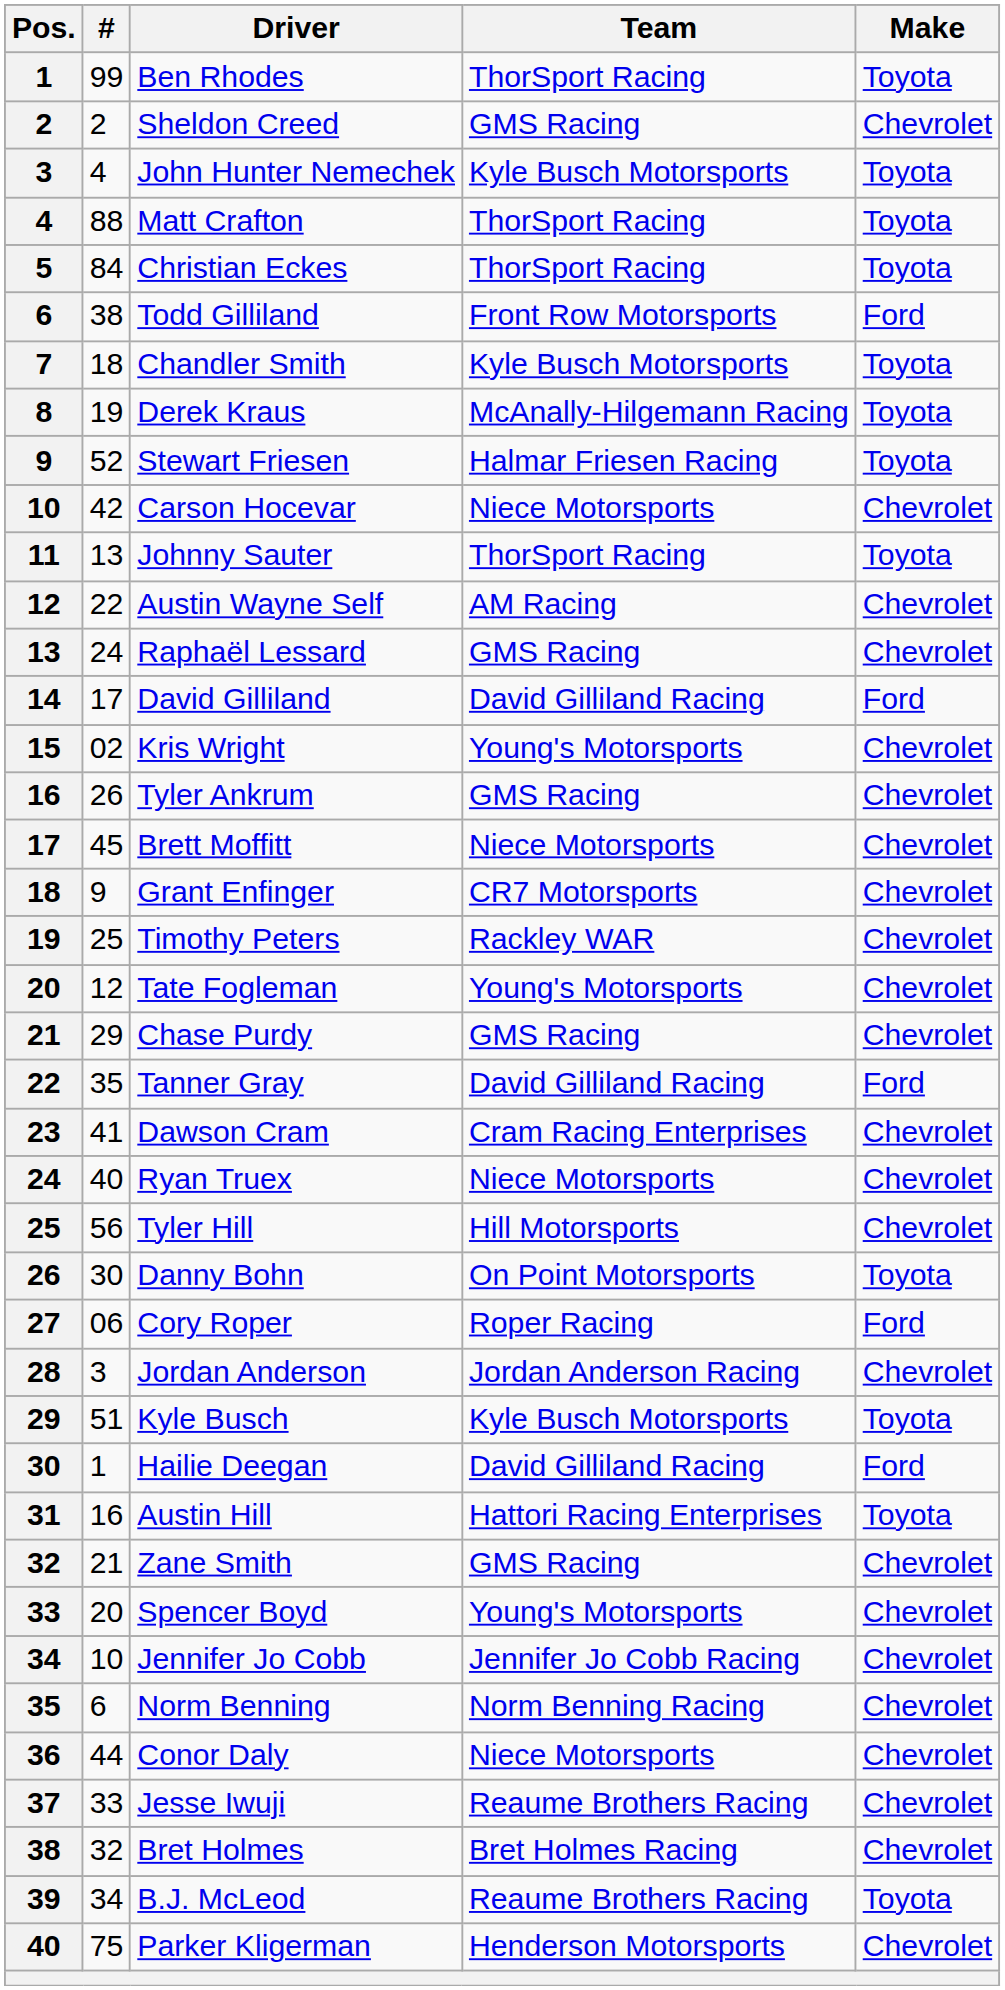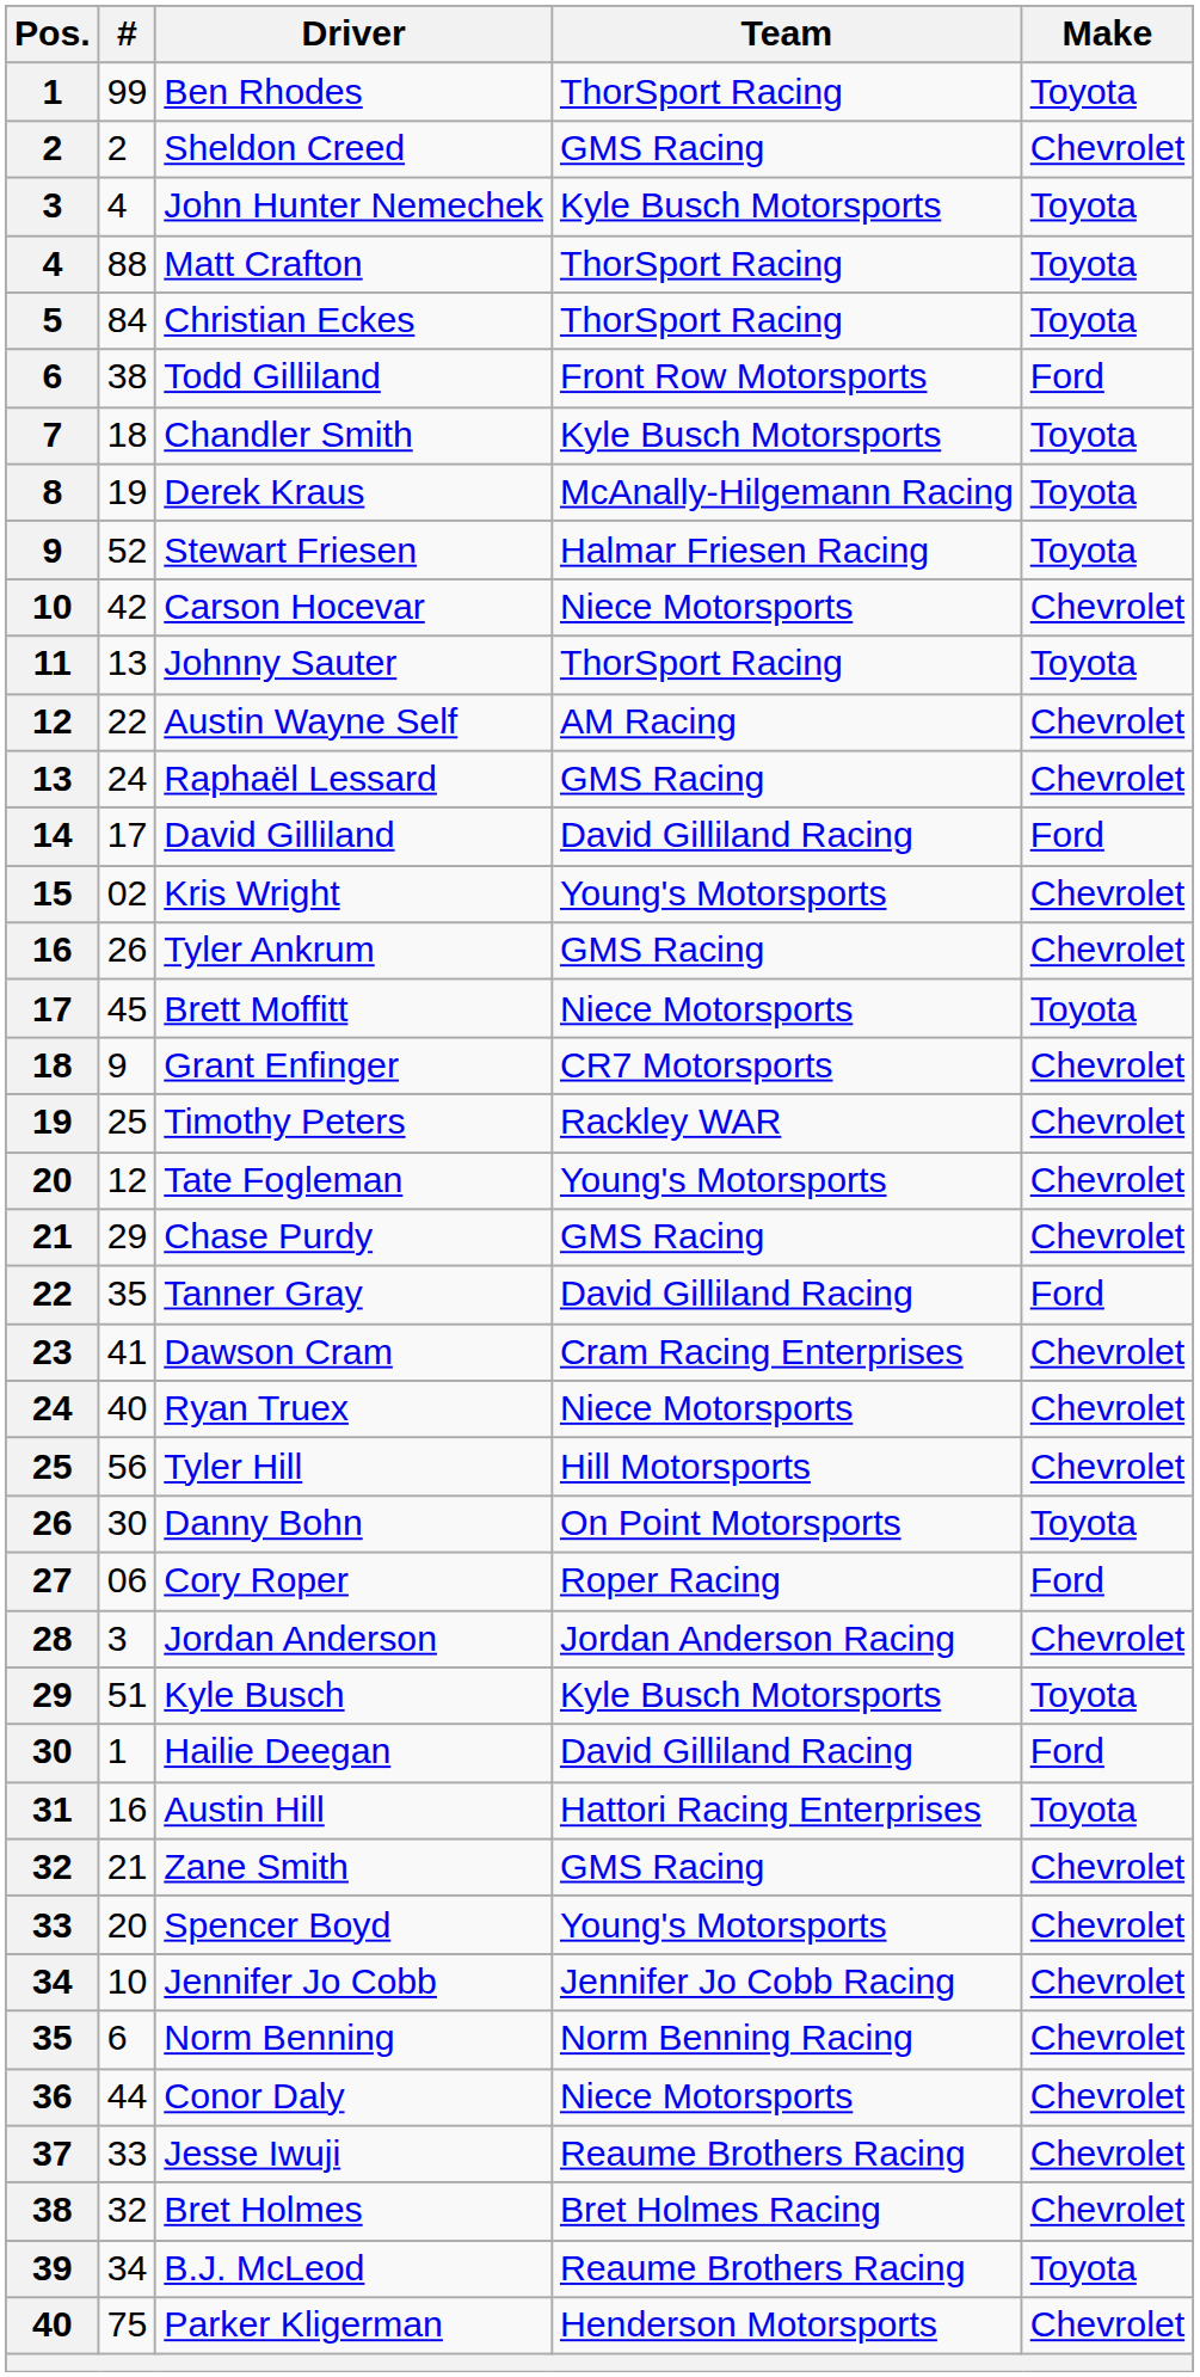 <table class="wikitable">
 <tr>
 <th>Pos.</th>
 <th>#</th>
 <th>Driver</th>
 <th>Team</th>
 <th>Make</th>
 </tr>
 <tr>
 <th>1</th>
 <td>99</td>
 <td><a href='#'>Ben Rhodes</a></td>
 <td><a href='#'>ThorSport Racing</a></td>
 <td><a href='#'>Toyota</a></td>
 </tr>
 <tr>
 <th>2</th>
 <td>2</td>
 <td><a href='#'>Sheldon Creed</a></td>
 <td><a href='#'>GMS Racing</a></td>
 <td><a href='#'>Chevrolet</a></td>
 </tr>
 <tr>
 <th>3</th>
 <td>4</td>
 <td><a href='#'>John Hunter Nemechek</a></td>
 <td><a href='#'>Kyle Busch Motorsports</a></td>
 <td><a href='#'>Toyota</a></td>
 </tr>
 <tr>
 <th>4</th>
 <td>88</td>
 <td><a href='#'>Matt Crafton</a></td>
 <td><a href='#'>ThorSport Racing</a></td>
 <td><a href='#'>Toyota</a></td>
 </tr>
 <tr>
 <th>5</th>
 <td>84</td>
 <td><a href='#'>Christian Eckes</a></td>
 <td><a href='#'>ThorSport Racing</a></td>
 <td><a href='#'>Toyota</a></td>
 </tr>
 <tr>
 <th>6</th>
 <td>38</td>
 <td><a href='#'>Todd Gilliland</a></td>
 <td><a href='#'>Front Row Motorsports</a></td>
 <td><a href='#'>Ford</a></td>
 </tr>
 <tr>
 <th>7</th>
 <td>18</td>
 <td><a href='#'>Chandler Smith</a></td>
 <td><a href='#'>Kyle Busch Motorsports</a></td>
 <td><a href='#'>Toyota</a></td>
 </tr>
 <tr>
 <th>8</th>
 <td>19</td>
 <td><a href='#'>Derek Kraus</a></td>
 <td><a href='#'>McAnally-Hilgemann Racing</a></td>
 <td><a href='#'>Toyota</a></td>
 </tr>
 <tr>
 <th>9</th>
 <td>52</td>
 <td><a href='#'>Stewart Friesen</a></td>
 <td><a href='#'>Halmar Friesen Racing</a></td>
 <td><a href='#'>Toyota</a></td>
 </tr>
 <tr>
 <th>10</th>
 <td>42</td>
 <td><a href='#'>Carson Hocevar</a></td>
 <td><a href='#'>Niece Motorsports</a></td>
 <td><a href='#'>Chevrolet</a></td>
 </tr>
 <tr>
 <th>11</th>
 <td>13</td>
 <td><a href='#'>Johnny Sauter</a></td>
 <td><a href='#'>ThorSport Racing</a></td>
 <td><a href='#'>Toyota</a></td>
 </tr>
 <tr>
 <th>12</th>
 <td>22</td>
 <td><a href='#'>Austin Wayne Self</a></td>
 <td><a href='#'>AM Racing</a></td>
 <td><a href='#'>Chevrolet</a></td>
 </tr>
 <tr>
 <th>13</th>
 <td>24</td>
 <td><a href='#'>Raphaël Lessard</a></td>
 <td><a href='#'>GMS Racing</a></td>
 <td><a href='#'>Chevrolet</a></td>
 </tr>
 <tr>
 <th>14</th>
 <td>17</td>
 <td><a href='#'>David Gilliland</a></td>
 <td><a href='#'>David Gilliland Racing</a></td>
 <td><a href='#'>Ford</a></td>
 </tr>
 <tr>
 <th>15</th>
 <td>02</td>
 <td><a href='#'>Kris Wright</a></td>
 <td><a href='#'>Young's Motorsports</a></td>
 <td><a href='#'>Chevrolet</a></td>
 </tr>
 <tr>
 <th>16</th>
 <td>26</td>
 <td><a href='#'>Tyler Ankrum</a></td>
 <td><a href='#'>GMS Racing</a></td>
 <td><a href='#'>Chevrolet</a></td>
 </tr>
 <tr>
 <th>17</th>
 <td>45</td>
 <td><a href='#'>Brett Moffitt</a></td>
 <td><a href='#'>Niece Motorsports</a></td>
-<td><a href='#'>Chevrolet</a></td>
+<td><a href='#'>Toyota</a></td>
 </tr>
 <tr>
 <th>18</th>
 <td>9</td>
 <td><a href='#'>Grant Enfinger</a></td>
 <td><a href='#'>CR7 Motorsports</a></td>
 <td><a href='#'>Chevrolet</a></td>
 </tr>
 <tr>
 <th>19</th>
 <td>25</td>
 <td><a href='#'>Timothy Peters</a></td>
 <td><a href='#'>Rackley WAR</a></td>
 <td><a href='#'>Chevrolet</a></td>
 </tr>
 <tr>
 <th>20</th>
 <td>12</td>
 <td><a href='#'>Tate Fogleman</a></td>
 <td><a href='#'>Young's Motorsports</a></td>
 <td><a href='#'>Chevrolet</a></td>
 </tr>
 <tr>
 <th>21</th>
 <td>29</td>
 <td><a href='#'>Chase Purdy</a></td>
 <td><a href='#'>GMS Racing</a></td>
 <td><a href='#'>Chevrolet</a></td>
 </tr>
 <tr>
 <th>22</th>
 <td>35</td>
 <td><a href='#'>Tanner Gray</a></td>
 <td><a href='#'>David Gilliland Racing</a></td>
 <td><a href='#'>Ford</a></td>
 </tr>
 <tr>
 <th>23</th>
 <td>41</td>
 <td><a href='#'>Dawson Cram</a></td>
 <td><a href='#'>Cram Racing Enterprises</a></td>
 <td><a href='#'>Chevrolet</a></td>
 </tr>
 <tr>
 <th>24</th>
 <td>40</td>
 <td><a href='#'>Ryan Truex</a></td>
 <td><a href='#'>Niece Motorsports</a></td>
 <td><a href='#'>Chevrolet</a></td>
 </tr>
 <tr>
 <th>25</th>
 <td>56</td>
 <td><a href='#'>Tyler Hill</a></td>
 <td><a href='#'>Hill Motorsports</a></td>
 <td><a href='#'>Chevrolet</a></td>
 </tr>
 <tr>
 <th>26</th>
 <td>30</td>
 <td><a href='#'>Danny Bohn</a></td>
 <td><a href='#'>On Point Motorsports</a></td>
 <td><a href='#'>Toyota</a></td>
 </tr>
 <tr>
 <th>27</th>
 <td>06</td>
 <td><a href='#'>Cory Roper</a></td>
 <td><a href='#'>Roper Racing</a></td>
 <td><a href='#'>Ford</a></td>
 </tr>
 <tr>
 <th>28</th>
 <td>3</td>
 <td><a href='#'>Jordan Anderson</a></td>
 <td><a href='#'>Jordan Anderson Racing</a></td>
 <td><a href='#'>Chevrolet</a></td>
 </tr>
 <tr>
 <th>29</th>
 <td>51</td>
 <td><a href='#'>Kyle Busch</a></td>
 <td><a href='#'>Kyle Busch Motorsports</a></td>
 <td><a href='#'>Toyota</a></td>
 </tr>
 <tr>
 <th>30</th>
 <td>1</td>
 <td><a href='#'>Hailie Deegan</a></td>
 <td><a href='#'>David Gilliland Racing</a></td>
 <td><a href='#'>Ford</a></td>
 </tr>
 <tr>
 <th>31</th>
 <td>16</td>
 <td><a href='#'>Austin Hill</a></td>
 <td><a href='#'>Hattori Racing Enterprises</a></td>
 <td><a href='#'>Toyota</a></td>
 </tr>
 <tr>
 <th>32</th>
 <td>21</td>
 <td><a href='#'>Zane Smith</a></td>
 <td><a href='#'>GMS Racing</a></td>
 <td><a href='#'>Chevrolet</a></td>
 </tr>
 <tr>
 <th>33</th>
 <td>20</td>
 <td><a href='#'>Spencer Boyd</a></td>
 <td><a href='#'>Young's Motorsports</a></td>
 <td><a href='#'>Chevrolet</a></td>
 </tr>
 <tr>
 <th>34</th>
 <td>10</td>
 <td><a href='#'>Jennifer Jo Cobb</a></td>
 <td><a href='#'>Jennifer Jo Cobb Racing</a></td>
 <td><a href='#'>Chevrolet</a></td>
 </tr>
 <tr>
 <th>35</th>
 <td>6</td>
 <td><a href='#'>Norm Benning</a></td>
 <td><a href='#'>Norm Benning Racing</a></td>
 <td><a href='#'>Chevrolet</a></td>
 </tr>
 <tr>
 <th>36</th>
 <td>44</td>
 <td><a href='#'>Conor Daly</a></td>
 <td><a href='#'>Niece Motorsports</a></td>
 <td><a href='#'>Chevrolet</a></td>
 </tr>
 <tr>
 <th>37</th>
 <td>33</td>
 <td><a href='#'>Jesse Iwuji</a></td>
 <td><a href='#'>Reaume Brothers Racing</a></td>
 <td><a href='#'>Chevrolet</a></td>
 </tr>
 <tr>
 <th>38</th>
 <td>32</td>
 <td><a href='#'>Bret Holmes</a></td>
 <td><a href='#'>Bret Holmes Racing</a></td>
 <td><a href='#'>Chevrolet</a></td>
 </tr>
 <tr>
 <th>39</th>
 <td>34</td>
 <td><a href='#'>B.J. McLeod</a></td>
 <td><a href='#'>Reaume Brothers Racing</a></td>
 <td><a href='#'>Toyota</a></td>
 </tr>
 <tr>
 <th>40</th>
 <td>75</td>
 <td><a href='#'>Parker Kligerman</a></td>
 <td><a href='#'>Henderson Motorsports</a></td>
 <td><a href='#'>Chevrolet</a></td>
 </tr>
 <tr>
 <th colspan="5"></th>
 </tr>
 </table>
